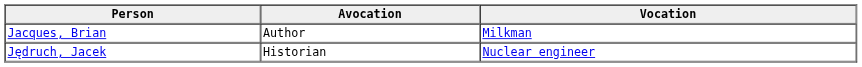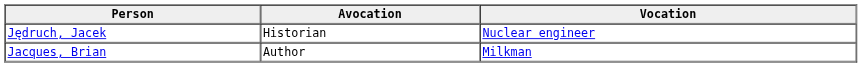 <table border=1 cellpadding=2 cellspacing=0 width=75%>
 <tr style="background:#efefef">
 <th width=30%>Person</th>
 <th>Avocation</th>
 <th>Vocation</th>
 </tr>
 <tr>
+<td><a href='#'>Jędruch, Jacek</a></td>
+<td>Historian</td>
+<td><a href='#'>Nuclear engineer</a></td>
+</tr>
+<tr>
 <td><a href='#'>Jacques, Brian</a></td>
 <td>Author</td>
 <td><a href='#'>Milkman</a></td>
 </tr>
-<tr>
-<td><a href='#'>Jędruch, Jacek</a></td>
-<td>Historian</td>
-<td><a href='#'>Nuclear engineer</a></td>
-</tr>
 </table>
